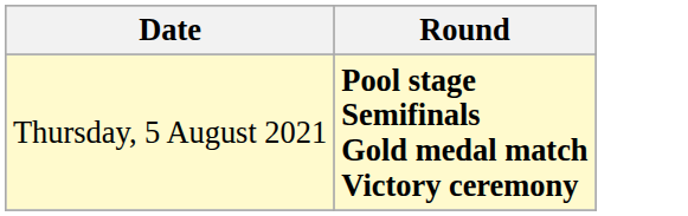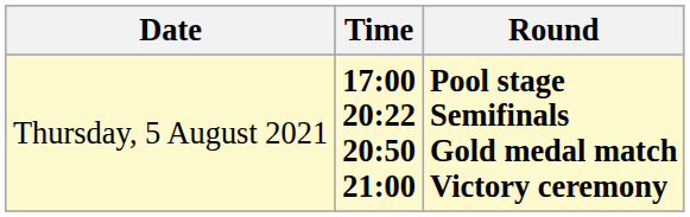 <table class="wikitable">
 <tr>
 <th>Date</th>
+<th>Time</th>
 <th>Round</th>
 </tr>
 <tr>
 <td style=background:lemonchiffon>Thursday, 5 August 2021</td>
+<td style=background:lemonchiffon><strong>17:00<br>20:22<br>20:50<br>21:00</strong></td>
 <td style=background:lemonchiffon><strong>Pool stage<br>Semifinals<br>Gold medal match<br>Victory ceremony</strong></td>
 </tr>
 </table>
